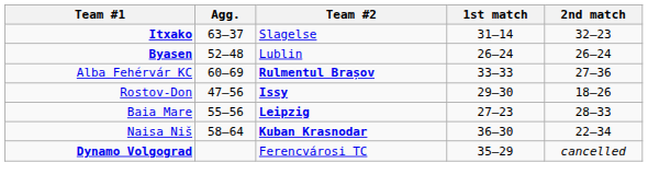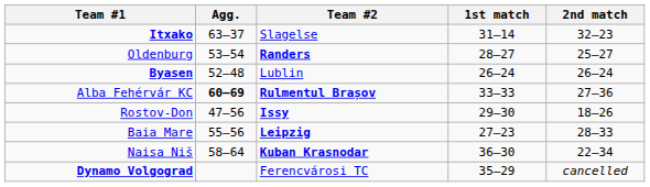 <table class=wikitable style="text-align:center">
 <tr>
 <th width=200>Team #1</th>
 <th width=60>Agg.</th>
 <th width=200>Team #2</th>
 <th width=100>1st match</th>
 <th width=100>2nd match</th>
 </tr>
 <tr>
 <td align=right><strong><a href='#'>Itxako</a></strong> </td>
 <td>63–37</td>
 <td align=left> <a href='#'>Slagelse</a></td>
 <td align=center>31–14</td>
 <td align=center>32–23</td>
 </tr>
 <tr>
+<td align=right><a href='#'>Oldenburg</a> </td>
+<td>53–54</td>
+<td align=left> <strong><a href='#'>Randers</a></strong></td>
+<td align=center>28–27</td>
+<td align=center>25–27</td>
+</tr>
+<tr>
 <td align=right><strong><a href='#'>Byasen</a></strong> </td>
 <td>52–48</td>
 <td align=left> <a href='#'>Lublin</a></td>
 <td align=center>26–24</td>
 <td align=center>26–24</td>
 </tr>
 <tr>
 <td align=right><a href='#'>Alba Fehérvár KC</a> </td>
-<td>60–69</td>
+<td><strong>60–69</strong></td>
 <td align=left> <strong><a href='#'>Rulmentul Brașov</a></strong></td>
 <td align=center>33–33</td>
 <td align=center>27–36</td>
 </tr>
 <tr>
 <td align=right><a href='#'>Rostov-Don</a> </td>
 <td>47–56</td>
 <td align=left> <strong><a href='#'>Issy</a></strong></td>
 <td align=center>29–30</td>
 <td align=center>18–26</td>
 </tr>
 <tr>
 <td align=right><a href='#'>Baia Mare</a> </td>
 <td>55–56</td>
 <td align=left> <strong><a href='#'>Leipzig</a></strong></td>
 <td align=center>27–23</td>
 <td align=center>28–33</td>
 </tr>
 <tr>
 <td align=right><a href='#'>Naisa Niš</a> </td>
 <td>58–64</td>
 <td align=left> <strong><a href='#'>Kuban Krasnodar</a></strong></td>
 <td align=center>36–30</td>
 <td align=center>22–34</td>
 </tr>
 <tr>
 <td align=right><strong><a href='#'>Dynamo Volgograd</a></strong> </td>
 <td></td>
 <td align=left> <a href='#'>Ferencvárosi TC</a></td>
 <td align=center>35–29</td>
 <td align=center><em>cancelled</em></td>
 </tr>
 </table>
